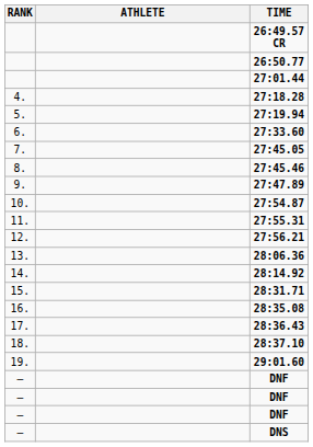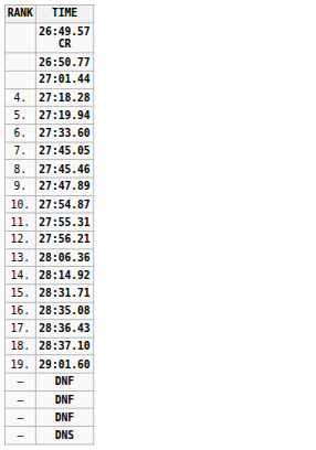 <table class="wikitable" style="border-collapse: collapse; font-size: 90%;">
 <tr>
 <th>RANK</th>
-<th align="center" style="width: 20em">ATHLETE</th>
 <th align="center" style="width: 5em">TIME</th>
 </tr>
 <tr>
 <td align="center"></td>
-<td></td>
 <td align="center"><strong>26:49.57<br>CR</strong></td>
 </tr>
 <tr>
 <td align="center"></td>
-<td></td>
 <td align="center"><strong>26:50.77</strong></td>
 </tr>
 <tr>
 <td align="center"></td>
-<td></td>
 <td align="center"><strong>27:01.44</strong></td>
 </tr>
 <tr>
 <td align="center">4.</td>
-<td></td>
 <td align="center"><strong>27:18.28</strong></td>
 </tr>
 <tr>
 <td align="center">5.</td>
-<td></td>
 <td align="center"><strong>27:19.94</strong></td>
 </tr>
 <tr>
 <td align="center">6.</td>
-<td></td>
 <td align="center"><strong>27:33.60</strong></td>
 </tr>
 <tr>
 <td align="center">7.</td>
-<td></td>
 <td align="center"><strong>27:45.05</strong></td>
 </tr>
 <tr>
 <td align="center">8.</td>
-<td></td>
 <td align="center"><strong>27:45.46</strong></td>
 </tr>
 <tr>
 <td align="center">9.</td>
-<td></td>
 <td align="center"><strong>27:47.89</strong></td>
 </tr>
 <tr>
 <td align="center">10.</td>
-<td></td>
 <td align="center"><strong>27:54.87</strong></td>
 </tr>
 <tr>
 <td align="center">11.</td>
-<td></td>
 <td align="center"><strong>27:55.31</strong></td>
 </tr>
 <tr>
 <td align="center">12.</td>
-<td></td>
 <td align="center"><strong>27:56.21</strong></td>
 </tr>
 <tr>
 <td align="center">13.</td>
-<td></td>
 <td align="center"><strong>28:06.36</strong></td>
 </tr>
 <tr>
 <td align="center">14.</td>
-<td></td>
 <td align="center"><strong>28:14.92</strong></td>
 </tr>
 <tr>
 <td align="center">15.</td>
-<td></td>
 <td align="center"><strong>28:31.71</strong></td>
 </tr>
 <tr>
 <td align="center">16.</td>
-<td></td>
 <td align="center"><strong>28:35.08</strong></td>
 </tr>
 <tr>
 <td align="center">17.</td>
-<td></td>
 <td align="center"><strong>28:36.43</strong></td>
 </tr>
 <tr>
 <td align="center">18.</td>
-<td></td>
 <td align="center"><strong>28:37.10</strong></td>
 </tr>
 <tr>
 <td align="center">19.</td>
-<td></td>
 <td align="center"><strong>29:01.60</strong></td>
 </tr>
 <tr>
 <td align="center">—</td>
-<td></td>
 <td align="center"><strong>DNF</strong></td>
 </tr>
 <tr>
 <td align="center">—</td>
-<td></td>
 <td align="center"><strong>DNF</strong></td>
 </tr>
 <tr>
 <td align="center">—</td>
-<td></td>
 <td align="center"><strong>DNF</strong></td>
 </tr>
 <tr>
 <td align="center">—</td>
-<td></td>
 <td align="center"><strong>DNS</strong></td>
 </tr>
 </table>
